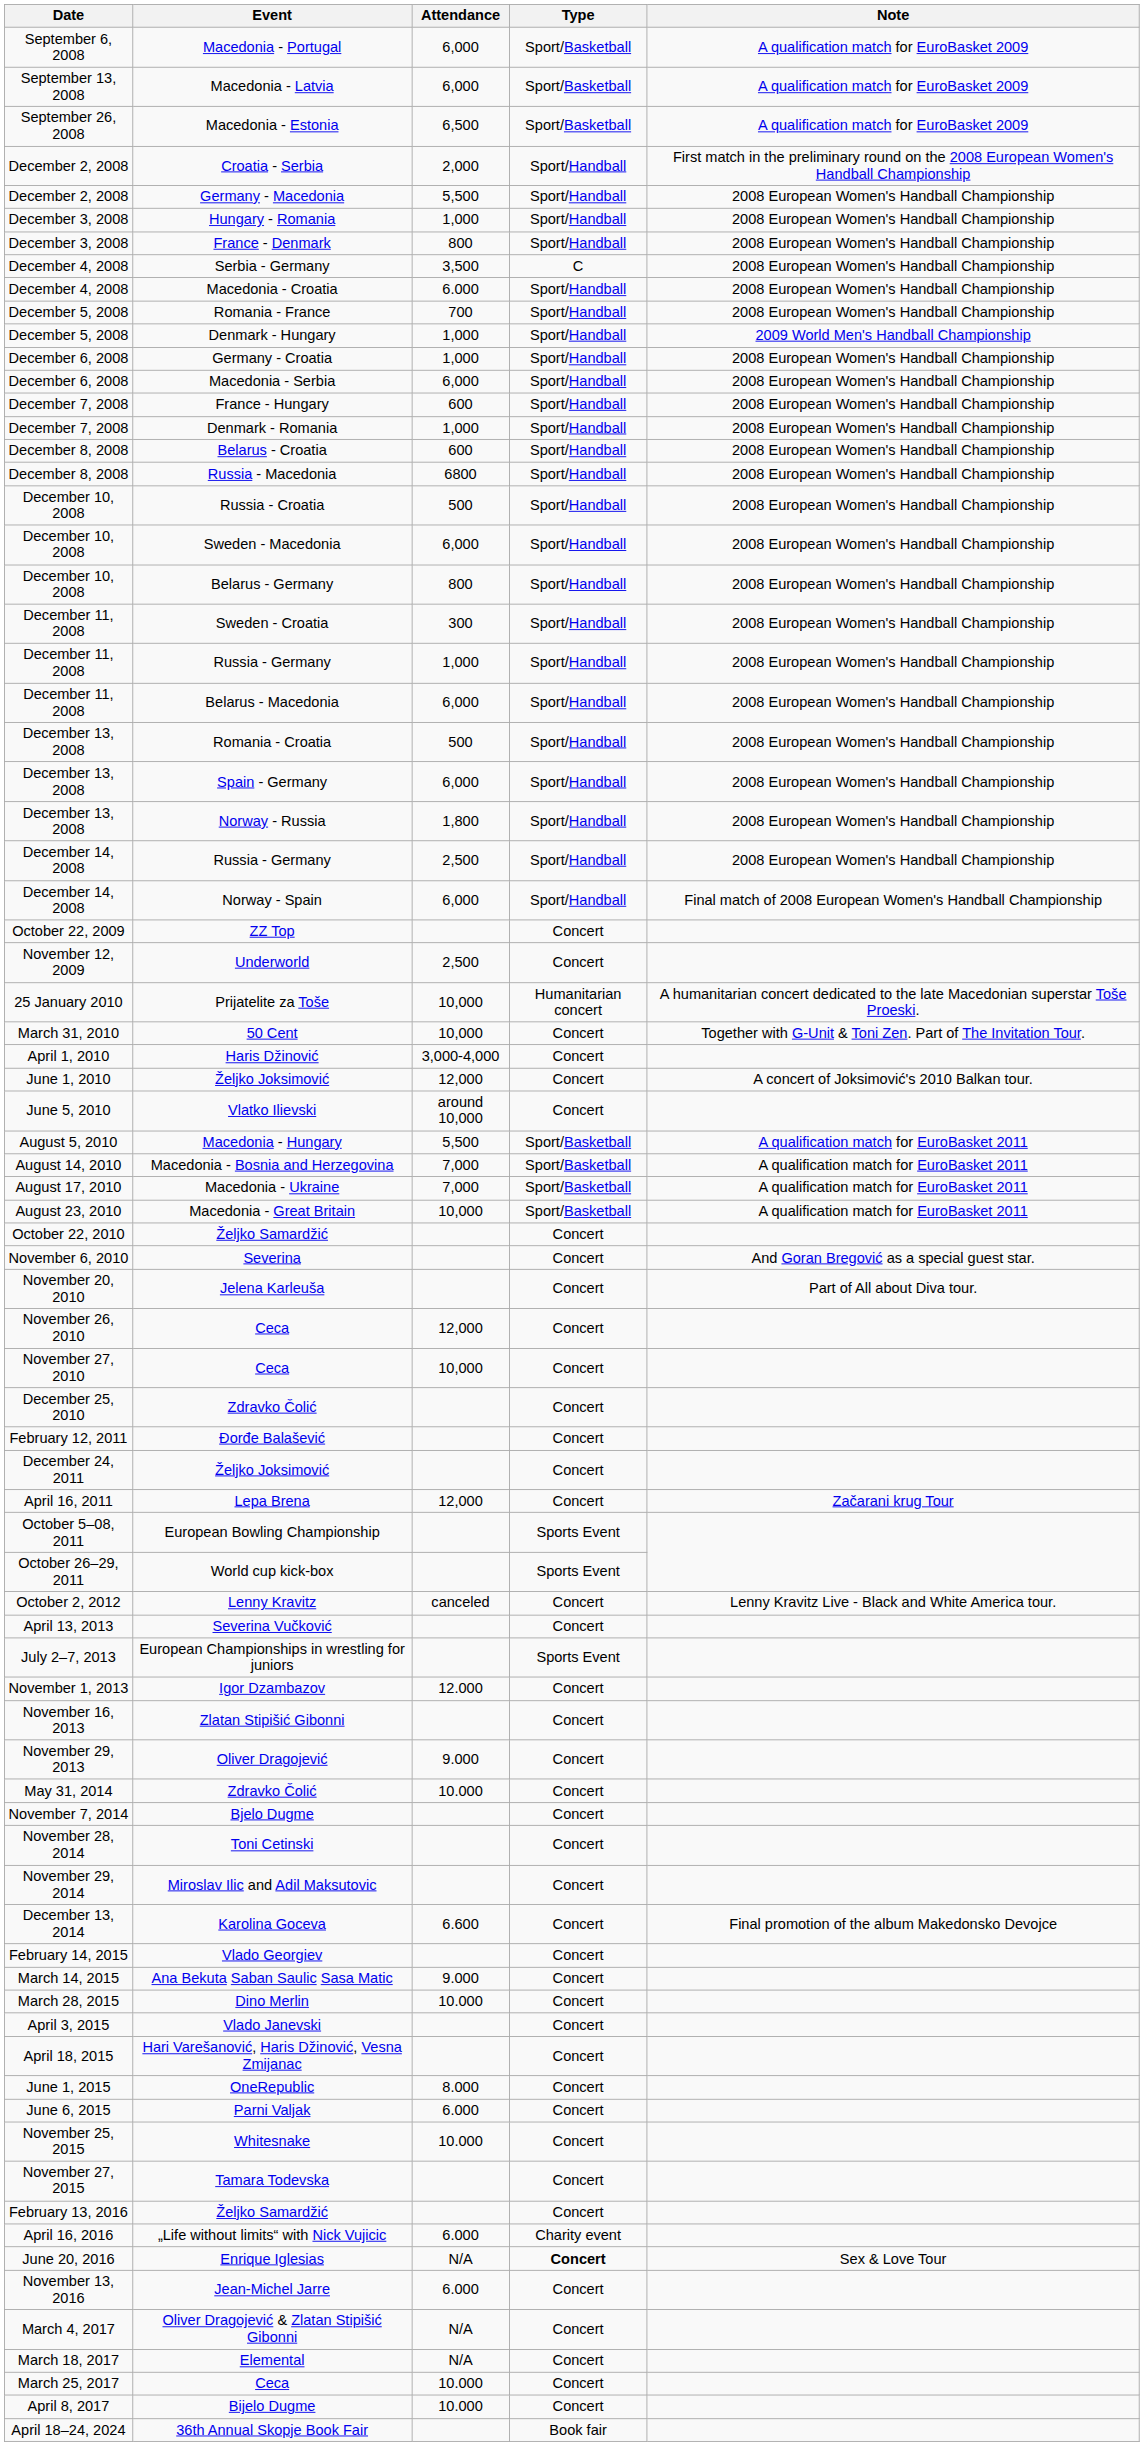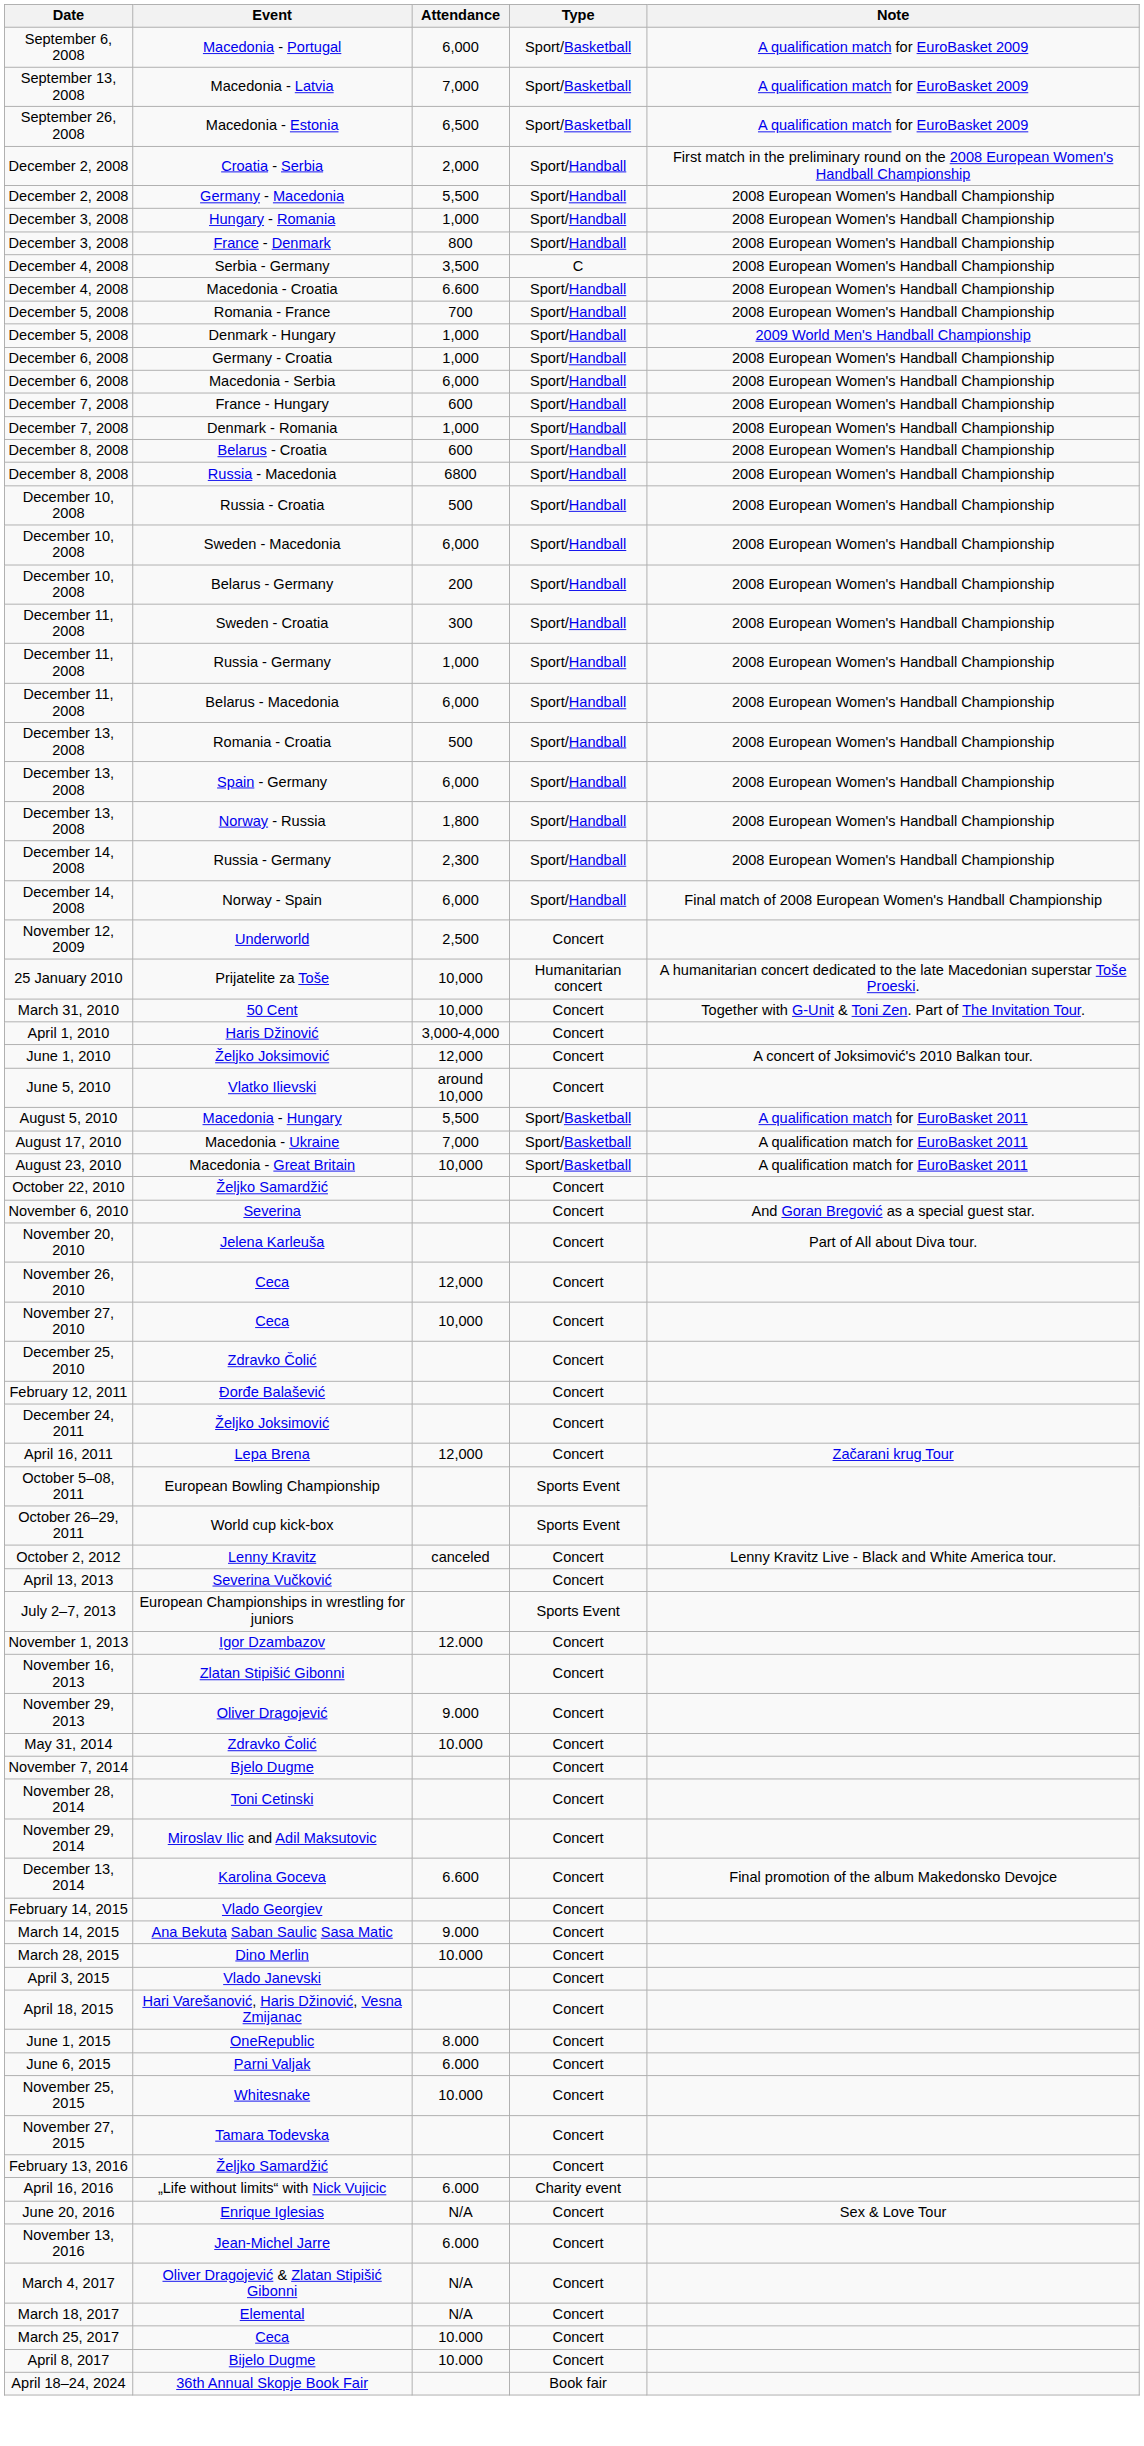 <table class=wikitable sortable>
 <tr>
 <th>Date</th>
 <th>Event</th>
 <th>Attendance</th>
 <th>Type</th>
 <th>Note</th>
 </tr>
 <tr align=center>
 <td>September 6, 2008</td>
 <td><a href='#'>Macedonia</a> - <a href='#'>Portugal</a></td>
 <td>6,000</td>
 <td>Sport/<a href='#'>Basketball</a></td>
 <td><a href='#'>A qualification match</a> for <a href='#'>EuroBasket 2009</a></td>
 </tr>
 <tr align=center>
 <td>September 13, 2008</td>
 <td>Macedonia - <a href='#'>Latvia</a></td>
-<td>6,000</td>
+<td>7,000</td>
 <td>Sport/<a href='#'>Basketball</a></td>
 <td><a href='#'>A qualification match</a> for <a href='#'>EuroBasket 2009</a></td>
 </tr>
 <tr align=center>
 <td>September 26, 2008</td>
 <td>Macedonia - <a href='#'>Estonia</a></td>
 <td>6,500</td>
 <td>Sport/<a href='#'>Basketball</a></td>
 <td><a href='#'>A qualification match</a> for <a href='#'>EuroBasket 2009</a></td>
 </tr>
 <tr align=center>
 <td>December 2, 2008</td>
 <td><a href='#'>Croatia</a> - <a href='#'>Serbia</a></td>
 <td>2,000</td>
 <td>Sport/<a href='#'>Handball</a></td>
 <td>First match in the preliminary round on the <a href='#'>2008 European Women's Handball Championship</a></td>
 </tr>
 <tr align=center>
 <td>December 2, 2008</td>
 <td><a href='#'>Germany</a> - <a href='#'>Macedonia</a></td>
 <td>5,500</td>
 <td>Sport/<a href='#'>Handball</a></td>
 <td>2008 European Women's Handball Championship</td>
 </tr>
 <tr align=center>
 <td>December 3, 2008</td>
 <td><a href='#'>Hungary</a> - <a href='#'>Romania</a></td>
 <td>1,000</td>
 <td>Sport/<a href='#'>Handball</a></td>
 <td>2008 European Women's Handball Championship</td>
 </tr>
 <tr align=center>
 <td>December 3, 2008</td>
 <td><a href='#'>France</a> - <a href='#'>Denmark</a></td>
 <td>800</td>
 <td>Sport/<a href='#'>Handball</a></td>
 <td>2008 European Women's Handball Championship</td>
 </tr>
 <tr align=center>
 <td>December 4, 2008</td>
 <td>Serbia - Germany</td>
 <td>3,500</td>
 <td>C</td>
 <td>2008 European Women's Handball Championship</td>
 </tr>
 <tr align=center>
 <td>December 4, 2008</td>
 <td>Macedonia - Croatia</td>
-<td>6.000</td>
+<td>6.600</td>
 <td>Sport/<a href='#'>Handball</a></td>
 <td>2008 European Women's Handball Championship</td>
 </tr>
 <tr align=center>
 <td>December 5, 2008</td>
 <td>Romania - France</td>
 <td>700</td>
 <td>Sport/<a href='#'>Handball</a></td>
 <td>2008 European Women's Handball Championship</td>
 </tr>
 <tr align=center>
 <td>December 5, 2008</td>
 <td>Denmark - Hungary</td>
 <td>1,000</td>
 <td>Sport/<a href='#'>Handball</a></td>
 <td><a href='#'>2009 World Men's Handball Championship</a></td>
 </tr>
 <tr align=center>
 <td>December 6, 2008</td>
 <td>Germany - Croatia</td>
 <td>1,000</td>
 <td>Sport/<a href='#'>Handball</a></td>
 <td>2008 European Women's Handball Championship</td>
 </tr>
 <tr align=center>
 <td>December 6, 2008</td>
 <td>Macedonia - Serbia</td>
 <td>6,000</td>
 <td>Sport/<a href='#'>Handball</a></td>
 <td>2008 European Women's Handball Championship</td>
 </tr>
 <tr align=center>
 <td>December 7, 2008</td>
 <td>France - Hungary</td>
 <td>600</td>
 <td>Sport/<a href='#'>Handball</a></td>
 <td>2008 European Women's Handball Championship</td>
 </tr>
 <tr align=center>
 <td>December 7, 2008</td>
 <td>Denmark - Romania</td>
 <td>1,000</td>
 <td>Sport/<a href='#'>Handball</a></td>
 <td>2008 European Women's Handball Championship</td>
 </tr>
 <tr align=center>
 <td>December 8, 2008</td>
 <td><a href='#'>Belarus</a> - Croatia</td>
 <td>600</td>
 <td>Sport/<a href='#'>Handball</a></td>
 <td>2008 European Women's Handball Championship</td>
 </tr>
 <tr align=center>
 <td>December 8, 2008</td>
 <td><a href='#'>Russia</a> - Macedonia</td>
 <td>6800</td>
 <td>Sport/<a href='#'>Handball</a></td>
 <td>2008 European Women's Handball Championship</td>
 </tr>
 <tr align=center>
 <td>December 10, 2008</td>
 <td>Russia - Croatia</td>
 <td>500</td>
 <td>Sport/<a href='#'>Handball</a></td>
 <td>2008 European Women's Handball Championship</td>
 </tr>
 <tr align=center>
 <td>December 10, 2008</td>
 <td>Sweden - Macedonia</td>
 <td>6,000</td>
 <td>Sport/<a href='#'>Handball</a></td>
 <td>2008 European Women's Handball Championship</td>
 </tr>
 <tr align=center>
 <td>December 10, 2008</td>
 <td>Belarus - Germany</td>
-<td>800</td>
+<td>200</td>
 <td>Sport/<a href='#'>Handball</a></td>
 <td>2008 European Women's Handball Championship</td>
 </tr>
 <tr align=center>
 <td>December 11, 2008</td>
 <td>Sweden - Croatia</td>
 <td>300</td>
 <td>Sport/<a href='#'>Handball</a></td>
 <td>2008 European Women's Handball Championship</td>
 </tr>
 <tr align=center>
 <td>December 11, 2008</td>
 <td>Russia - Germany</td>
 <td>1,000</td>
 <td>Sport/<a href='#'>Handball</a></td>
 <td>2008 European Women's Handball Championship</td>
 </tr>
 <tr align=center>
 <td>December 11, 2008</td>
 <td>Belarus - Macedonia</td>
 <td>6,000</td>
 <td>Sport/<a href='#'>Handball</a></td>
 <td>2008 European Women's Handball Championship</td>
 </tr>
 <tr align=center>
 <td>December 13, 2008</td>
 <td>Romania - Croatia</td>
 <td>500</td>
 <td>Sport/<a href='#'>Handball</a></td>
 <td>2008 European Women's Handball Championship</td>
 </tr>
 <tr align=center>
 <td>December 13, 2008</td>
 <td><a href='#'>Spain</a> - Germany</td>
 <td>6,000</td>
 <td>Sport/<a href='#'>Handball</a></td>
 <td>2008 European Women's Handball Championship</td>
 </tr>
 <tr align=center>
 <td>December 13, 2008</td>
 <td><a href='#'>Norway</a> - Russia</td>
 <td>1,800</td>
 <td>Sport/<a href='#'>Handball</a></td>
 <td>2008 European Women's Handball Championship</td>
 </tr>
 <tr align=center>
 <td>December 14, 2008</td>
 <td>Russia - Germany</td>
-<td>2,500</td>
+<td>2,300</td>
 <td>Sport/<a href='#'>Handball</a></td>
 <td>2008 European Women's Handball Championship</td>
 </tr>
 <tr align=center>
 <td>December 14, 2008</td>
 <td>Norway - Spain</td>
 <td>6,000</td>
 <td>Sport/<a href='#'>Handball</a></td>
 <td>Final match of 2008 European Women's Handball Championship</td>
-</tr>
-<tr align=center>
-<td>October 22, 2009</td>
-<td><a href='#'>ZZ Top</a></td>
-<td></td>
-<td>Concert</td>
-<td></td>
 </tr>
 <tr align=center>
 <td>November 12, 2009</td>
 <td><a href='#'>Underworld</a></td>
 <td>2,500</td>
 <td>Concert</td>
 <td></td>
 </tr>
 <tr align=center>
 <td>25 January 2010</td>
 <td>Prijatelite za <a href='#'>Toše</a></td>
 <td>10,000</td>
 <td>Humanitarian concert</td>
 <td>A humanitarian concert dedicated to the late Macedonian superstar <a href='#'>Toše Proeski</a>.</td>
 </tr>
 <tr align=center>
 <td>March 31, 2010</td>
 <td><a href='#'>50 Cent</a></td>
 <td>10,000</td>
 <td>Concert</td>
 <td>Together with <a href='#'>G-Unit</a> & <a href='#'>Toni Zen</a>. Part of <a href='#'>The Invitation Tour</a>.</td>
 </tr>
 <tr align=center>
 <td>April 1, 2010</td>
 <td><a href='#'>Haris Džinović</a></td>
 <td>3,000-4,000</td>
 <td>Concert</td>
 <td></td>
 </tr>
 <tr align=center>
 <td>June 1, 2010</td>
 <td><a href='#'>Željko Joksimović</a></td>
 <td>12,000</td>
 <td>Concert</td>
 <td>A concert of Joksimović's 2010 Balkan tour.</td>
 </tr>
 <tr align=center>
 <td>June 5, 2010</td>
 <td><a href='#'>Vlatko Ilievski</a></td>
 <td>around 10,000</td>
 <td>Concert</td>
 <td></td>
 </tr>
 <tr align=center>
 <td>August 5, 2010</td>
 <td><a href='#'>Macedonia</a> - <a href='#'>Hungary</a></td>
 <td>5,500</td>
 <td>Sport/<a href='#'>Basketball</a></td>
 <td><a href='#'>A qualification match</a> for <a href='#'>EuroBasket 2011</a></td>
-</tr>
-<tr align=center>
-<td>August 14, 2010</td>
-<td>Macedonia - <a href='#'>Bosnia and Herzegovina</a></td>
-<td>7,000</td>
-<td>Sport/<a href='#'>Basketball</a></td>
-<td>A qualification match for <a href='#'>EuroBasket 2011</a></td>
 </tr>
 <tr align=center>
 <td>August 17, 2010</td>
 <td>Macedonia - <a href='#'>Ukraine</a></td>
 <td>7,000</td>
 <td>Sport/<a href='#'>Basketball</a></td>
 <td>A qualification match for <a href='#'>EuroBasket 2011</a></td>
 </tr>
 <tr align=center>
 <td>August 23, 2010</td>
 <td>Macedonia - <a href='#'>Great Britain</a></td>
 <td>10,000</td>
 <td>Sport/<a href='#'>Basketball</a></td>
 <td>A qualification match for <a href='#'>EuroBasket 2011</a></td>
 </tr>
 <tr align=center>
 <td>October 22, 2010</td>
 <td><a href='#'>Željko Samardžić</a></td>
 <td></td>
 <td>Concert</td>
 <td></td>
 </tr>
 <tr align=center>
 <td>November 6, 2010</td>
 <td><a href='#'>Severina</a></td>
 <td></td>
 <td>Concert</td>
 <td>And <a href='#'>Goran Bregović</a> as a special guest star.</td>
 </tr>
 <tr align=center>
 <td>November 20, 2010</td>
 <td><a href='#'>Jelena Karleuša</a></td>
 <td></td>
 <td>Concert</td>
 <td>Part of All about Diva tour.</td>
 </tr>
 <tr align=center>
 <td>November 26, 2010</td>
 <td><a href='#'>Ceca</a></td>
 <td>12,000</td>
 <td>Concert</td>
 <td></td>
 </tr>
 <tr align=center>
 <td>November 27, 2010</td>
 <td><a href='#'>Ceca</a></td>
 <td>10,000</td>
 <td>Concert</td>
 <td></td>
 </tr>
 <tr align=center>
 <td>December 25, 2010</td>
 <td><a href='#'>Zdravko Čolić</a></td>
 <td></td>
 <td>Concert</td>
 <td></td>
 </tr>
 <tr align=center>
 <td>February 12, 2011</td>
 <td><a href='#'>Đorđe Balašević</a></td>
 <td></td>
 <td>Concert</td>
 <td></td>
 </tr>
 <tr align=center>
 <td>December 24, 2011</td>
 <td><a href='#'>Željko Joksimović</a></td>
 <td></td>
 <td>Concert</td>
 <td></td>
 </tr>
 <tr align=center>
 <td>April 16, 2011</td>
 <td><a href='#'>Lepa Brena</a></td>
 <td>12,000</td>
 <td>Concert</td>
 <td><a href='#'>Začarani krug Tour</a></td>
 </tr>
 <tr align=center>
 <td>October 5–08, 2011</td>
 <td>European Bowling Championship</td>
 <td></td>
 <td>Sports Event</td>
 </tr>
 <tr align=center>
 <td>October 26–29, 2011</td>
 <td>World cup kick-box</td>
 <td></td>
 <td>Sports Event</td>
 </tr>
 <tr align=center>
 <td>October 2, 2012</td>
 <td><a href='#'>Lenny Kravitz</a></td>
 <td>canceled</td>
 <td>Concert</td>
 <td>Lenny Kravitz Live - Black and White America tour.</td>
 </tr>
 <tr align=center>
 <td>April 13, 2013</td>
 <td><a href='#'>Severina Vučković</a></td>
 <td></td>
 <td>Concert</td>
 <td></td>
 </tr>
 <tr align=center>
 <td>July 2–7, 2013</td>
 <td>European Championships in wrestling for juniors</td>
 <td></td>
 <td>Sports Event</td>
 <td></td>
 </tr>
 <tr align=center>
 <td>November 1, 2013</td>
 <td><a href='#'>Igor Dzambazov</a></td>
 <td>12.000</td>
 <td>Concert</td>
 <td></td>
 </tr>
 <tr align=center>
 <td>November 16, 2013</td>
 <td><a href='#'>Zlatan Stipišić Gibonni</a></td>
 <td></td>
 <td>Concert</td>
 <td></td>
 </tr>
 <tr align=center>
 <td>November 29, 2013</td>
 <td><a href='#'>Oliver Dragojević</a></td>
 <td>9.000</td>
 <td>Concert</td>
 <td></td>
 </tr>
 <tr align=center>
 <td>May 31, 2014</td>
 <td><a href='#'>Zdravko Čolić</a></td>
 <td>10.000</td>
 <td>Concert</td>
 <td></td>
 </tr>
 <tr align=center>
 <td>November 7, 2014</td>
 <td><a href='#'>Bjelo Dugme</a></td>
 <td></td>
 <td>Concert</td>
 <td></td>
 </tr>
 <tr align=center>
 <td>November 28, 2014</td>
 <td><a href='#'>Toni Cetinski</a></td>
 <td></td>
 <td>Concert</td>
 <td></td>
 </tr>
 <tr align=center>
 <td>November 29, 2014</td>
 <td><a href='#'>Miroslav Ilic</a> and <a href='#'>Adil Maksutovic</a></td>
 <td></td>
 <td>Concert</td>
 <td></td>
 </tr>
 <tr align=center>
 <td>December 13, 2014</td>
 <td><a href='#'>Karolina Goceva</a></td>
 <td>6.600</td>
 <td>Concert</td>
 <td>Final promotion of the album Makedonsko Devojce</td>
 </tr>
 <tr align=center>
 <td>February 14, 2015</td>
 <td><a href='#'>Vlado Georgiev</a></td>
 <td></td>
 <td>Concert</td>
 <td></td>
 </tr>
 <tr align=center>
 <td>March 14, 2015</td>
 <td><a href='#'>Ana Bekuta</a> <a href='#'>Saban Saulic</a> <a href='#'>Sasa Matic</a></td>
 <td>9.000</td>
 <td>Concert</td>
 <td></td>
 </tr>
 <tr align=center>
 <td>March 28, 2015</td>
 <td><a href='#'>Dino Merlin</a></td>
 <td>10.000</td>
 <td>Concert</td>
 <td></td>
 </tr>
 <tr align=center>
 <td>April 3, 2015</td>
 <td><a href='#'>Vlado Janevski</a></td>
 <td></td>
 <td>Concert</td>
 <td></td>
 </tr>
 <tr align=center>
 <td>April 18, 2015</td>
 <td><a href='#'>Hari Varešanović</a>, <a href='#'>Haris Džinović</a>, <a href='#'>Vesna Zmijanac</a></td>
 <td></td>
 <td>Concert</td>
 <td></td>
 </tr>
 <tr align=center>
 <td>June 1, 2015</td>
 <td><a href='#'>OneRepublic</a></td>
 <td>8.000</td>
 <td>Concert</td>
 <td></td>
 </tr>
 <tr align=center>
 <td>June 6, 2015</td>
 <td><a href='#'>Parni Valjak</a></td>
 <td>6.000</td>
 <td>Concert</td>
 <td></td>
 </tr>
 <tr align=center>
 <td>November 25, 2015</td>
 <td><a href='#'>Whitesnake</a></td>
 <td>10.000</td>
 <td>Concert</td>
 <td></td>
 </tr>
 <tr align=center>
 <td>November 27, 2015</td>
 <td><a href='#'>Tamara Todevska</a></td>
 <td></td>
 <td>Concert</td>
 <td></td>
 </tr>
 <tr align=center>
 <td>February 13, 2016</td>
 <td><a href='#'>Željko Samardžić</a></td>
 <td></td>
 <td>Concert</td>
 <td></td>
 </tr>
 <tr align=center>
 <td>April 16, 2016</td>
 <td>„Life without limits“ with <a href='#'>Nick Vujicic</a></td>
 <td>6.000</td>
 <td>Charity event</td>
 <td></td>
 </tr>
 <tr align=center>
 <td>June 20, 2016</td>
 <td><a href='#'>Enrique Iglesias</a></td>
 <td>N/A</td>
-<td><strong>Concert</strong></td>
+<td>Concert</td>
 <td>Sex & Love Tour</td>
 </tr>
 <tr align=center>
 <td>November 13, 2016</td>
 <td><a href='#'>Jean-Michel Jarre</a></td>
 <td>6.000</td>
 <td>Concert </td>
 <td></td>
 </tr>
 <tr align=center>
 <td>March 4, 2017</td>
 <td><a href='#'>Oliver Dragojević</a> & <a href='#'>Zlatan Stipišić Gibonni</a></td>
 <td>N/A</td>
 <td>Concert </td>
 <td></td>
 </tr>
 <tr align=center>
 <td>March 18, 2017</td>
 <td><a href='#'>Elemental</a></td>
 <td>N/A</td>
 <td>Concert </td>
 <td></td>
 </tr>
 <tr align=center>
 <td>March 25, 2017</td>
 <td><a href='#'>Ceca</a></td>
 <td>10.000</td>
 <td>Concert </td>
 <td></td>
 </tr>
 <tr align=center>
 <td>April 8, 2017</td>
 <td><a href='#'>Bijelo Dugme</a></td>
 <td>10.000</td>
 <td>Concert </td>
 <td></td>
 </tr>
 <tr align=center>
 <td>April 18–24, 2024</td>
 <td><a href='#'>36th Annual Skopje Book Fair</a></td>
 <td></td>
 <td>Book fair </td>
 <td></td>
 </tr>
 </table>
